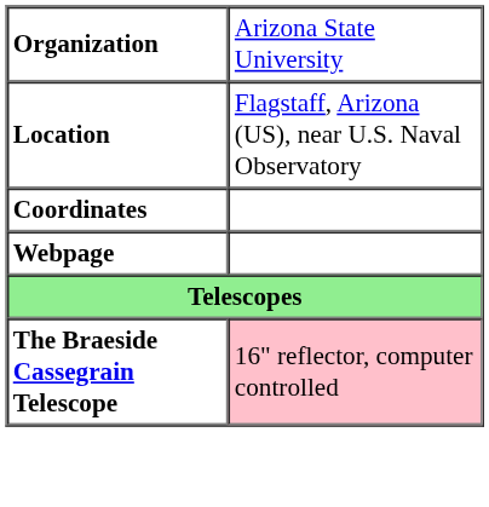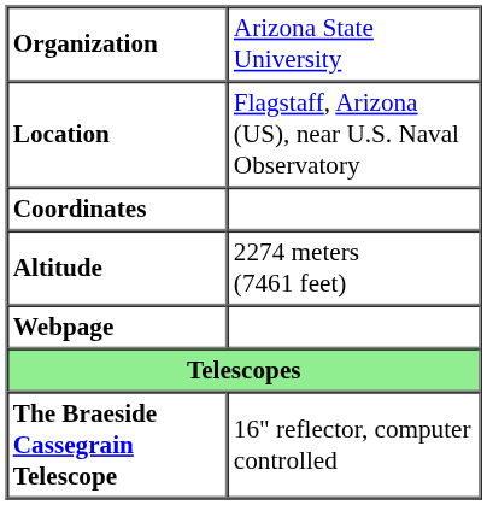 <table border="1" cellspacing="0" cellpadding="2" style="margin-left:3em; margin-bottom: 2em; font-size: small" width="243" align="right">
 <tr ---->
 <th align="left">Organization</th>
 <td><a href='#'>Arizona State University</a></td>
 </tr>
 <tr ---->
 <th align="left">Location</th>
 <td><a href='#'>Flagstaff</a>, <a href='#'>Arizona</a> (US), near U.S. Naval Observatory</td>
 </tr>
 <tr ---->
 <th align="left">Coordinates</th>
 <td></td>
 </tr>
 <tr ---->
+<th align="left">Altitude</th>
+<td>2274 meters (7461 feet)</td>
+</tr>
+<tr ---->
 <th align="left">Webpage</th>
 <td></td>
 </tr>
 <tr ---->
 <th bgcolor="lightgreen" colspan="2">Telescopes</th>
 </tr>
 <tr ---->
 <th align="left">The Braeside <a href='#'>Cassegrain</a> Telescope</th>
-<td style="background: pink;">16" reflector, computer controlled</td>
+<td>16" reflector, computer controlled</td>
 </tr>
 <tr ---->
 </tr>
 </table>
